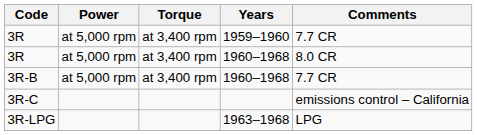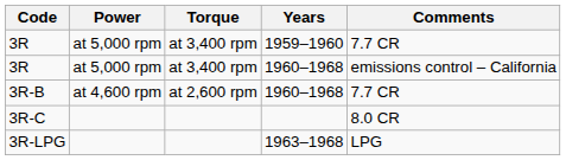 <table class="wikitable">
 <tr>
 <th>Code</th>
 <th>Power</th>
 <th>Torque</th>
 <th>Years</th>
 <th>Comments</th>
 </tr>
 <tr>
 <td>3R</td>
 <td> at 5,000 rpm</td>
 <td> at 3,400 rpm</td>
 <td>1959–1960</td>
 <td>7.7 CR</td>
 </tr>
 <tr>
 <td>3R</td>
 <td> at 5,000 rpm</td>
 <td> at 3,400 rpm</td>
 <td>1960–1968</td>
-<td>8.0 CR</td>
+<td>emissions control – California</td>
 </tr>
 <tr>
 <td>3R-B</td>
-<td> at 5,000 rpm</td>
-<td> at 3,400 rpm</td>
+<td> at 4,600 rpm</td>
+<td> at 2,600 rpm</td>
 <td>1960–1968</td>
 <td>7.7 CR</td>
 </tr>
 <tr>
 <td>3R-C</td>
 <td></td>
 <td></td>
 <td></td>
-<td>emissions control – California</td>
+<td>8.0 CR</td>
 </tr>
 <tr>
 <td>3R-LPG</td>
 <td></td>
 <td></td>
 <td>1963–1968</td>
 <td>LPG</td>
 </tr>
 </table>
